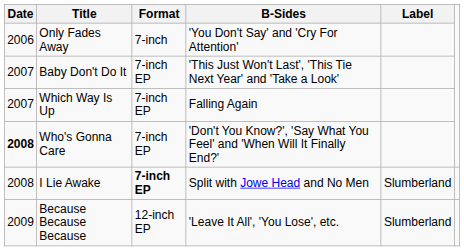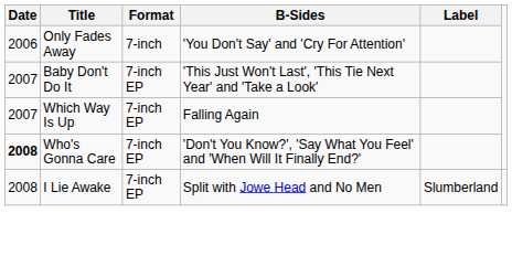 <table class="wikitable">
 <tr>
 <th>Date</th>
 <th>Title</th>
 <th>Format</th>
 <th>B-Sides</th>
 <th>Label</th>
 </tr>
 <tr>
 <td>2006</td>
 <td>Only Fades Away</td>
 <td>7-inch</td>
 <td>'You Don't Say' and 'Cry For Attention'</td>
 <td></td>
 </tr>
 <tr>
 <td>2007</td>
 <td>Baby Don't Do It</td>
 <td>7-inch EP</td>
 <td>'This Just Won't Last', 'This Tie Next Year' and 'Take a Look'</td>
 <td></td>
 </tr>
 <tr>
 <td>2007</td>
 <td>Which Way Is Up</td>
 <td>7-inch EP</td>
 <td>Falling Again</td>
 <td></td>
 </tr>
 <tr>
 <td><strong>2008</strong></td>
 <td>Who's Gonna Care</td>
 <td>7-inch EP</td>
 <td>'Don't You Know?', 'Say What You Feel' and 'When Will It Finally End?'</td>
 <td></td>
 </tr>
 <tr>
 <td>2008</td>
 <td>I Lie Awake</td>
-<td><strong>7-inch EP</strong></td>
+<td>7-inch EP</td>
 <td>Split with <a href='#'>Jowe Head</a> and No Men</td>
 <td>Slumberland</td>
 <td></td>
 </tr>
-<tr>
-<td>2009</td>
-<td>Because Because Because</td>
-<td>12-inch EP</td>
-<td>'Leave It All', 'You Lose', etc.</td>
-<td>Slumberland</td>
-<td></td>
-</tr>
 </table>
